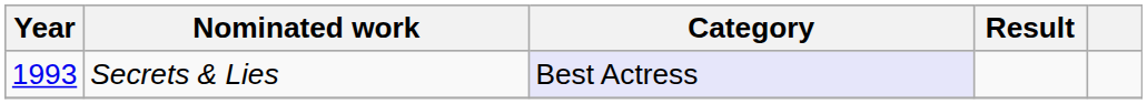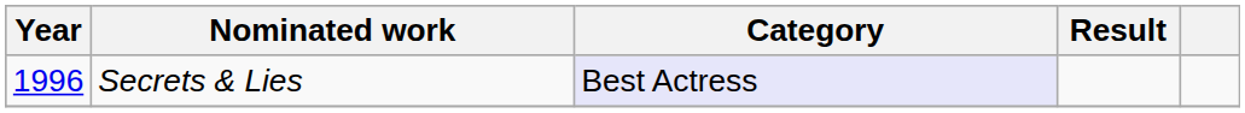 <table class="wikitable" style="width:100%;">
 <tr>
 <th width=5%>Year</th>
 <th style="width:40%;">Nominated work</th>
 <th style="width:40%;">Category</th>
 <th style="width:10%;">Result</th>
 <th width=5%></th>
 </tr>
 <tr>
-<td style="text-align:center;"><a href='#'>1993</a></td>
+<td style="text-align:center;"><a href='#'>1996</a></td>
 <td style="text-align:left;"><em>Secrets & Lies</em></td>
 <td style="background: lavender;">Best Actress</td>
 <td></td>
 <td style="text-align:center;"></td>
 </tr>
 <tr>
 </tr>
 </table>
